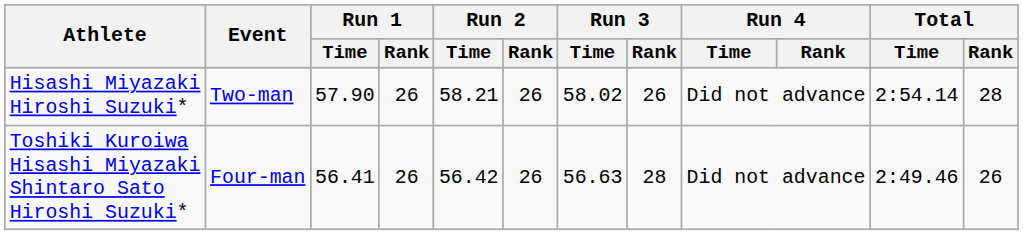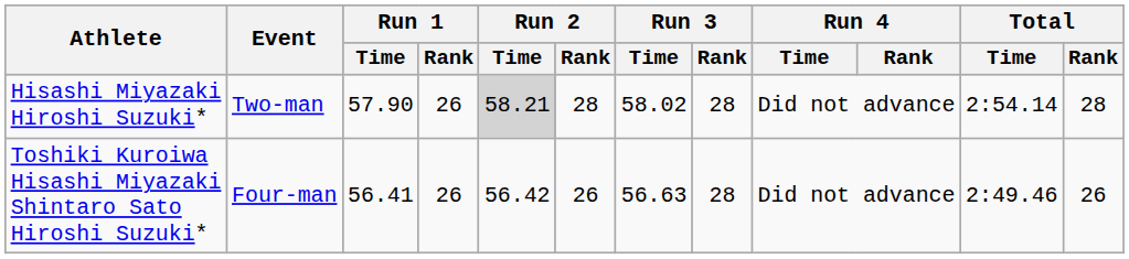 <table class="wikitable" style="font-size:90%">
 <tr>
 <th rowspan="2">Athlete</th>
 <th rowspan="2">Event</th>
 <th colspan="2">Run 1</th>
 <th colspan="2">Run 2</th>
 <th colspan="2">Run 3</th>
 <th colspan="2">Run 4</th>
 <th colspan="2">Total</th>
 </tr>
 <tr style="font-size:95%">
 <th>Time</th>
 <th>Rank</th>
 <th>Time</th>
 <th>Rank</th>
 <th>Time</th>
 <th>Rank</th>
 <th>Time</th>
 <th>Rank</th>
 <th>Time</th>
 <th>Rank</th>
 </tr>
 <tr align=center>
 <td align=left><a href='#'>Hisashi Miyazaki</a><br><a href='#'>Hiroshi Suzuki</a>*</td>
 <td align=left><a href='#'>Two-man</a></td>
 <td>57.90</td>
 <td>26</td>
-<td>58.21</td>
-<td>26</td>
+<td style="background: lightgrey;">58.21</td>
+<td>28</td>
 <td>58.02</td>
-<td>26</td>
+<td>28</td>
 <td colspan=2>Did not advance</td>
 <td>2:54.14</td>
 <td>28</td>
 </tr>
 <tr align=center>
 <td align=left><a href='#'>Toshiki Kuroiwa</a><br><a href='#'>Hisashi Miyazaki</a><br><a href='#'>Shintaro Sato</a><br><a href='#'>Hiroshi Suzuki</a>*</td>
 <td align=left><a href='#'>Four-man</a></td>
 <td>56.41</td>
 <td>26</td>
 <td>56.42</td>
 <td>26</td>
 <td>56.63</td>
 <td>28</td>
 <td colspan=2>Did not advance</td>
 <td>2:49.46</td>
 <td>26</td>
 </tr>
 </table>
